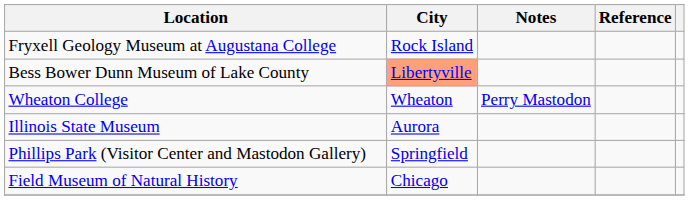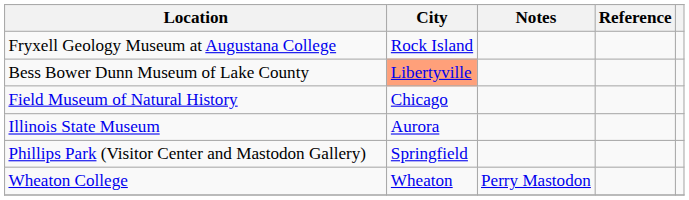 <table class="wikitable">
 <tr>
 <th width="350">Location</th>
 <th>City</th>
 <th>Notes</th>
 <th>Reference</th>
 <th></th>
 </tr>
 <tr>
 <td>Fryxell Geology Museum at <a href='#'>Augustana College</a></td>
 <td><a href='#'>Rock Island</a></td>
 <td></td>
 <td></td>
 <td></td>
 </tr>
 <tr>
 <td>Bess Bower Dunn Museum of Lake County</td>
 <td style="background: lightsalmon;"><a href='#'>Libertyville</a></td>
 <td></td>
 <td></td>
 <td></td>
 </tr>
 <tr>
-<td><a href='#'>Wheaton College</a></td>
-<td><a href='#'>Wheaton</a></td>
-<td><a href='#'>Perry Mastodon</a></td>
+<td><a href='#'>Field Museum of Natural History</a></td>
+<td><a href='#'>Chicago</a></td>
+<td></td>
 <td></td>
 <td></td>
 </tr>
 <tr>
 <td><a href='#'>Illinois State Museum</a></td>
 <td><a href='#'>Aurora</a></td>
 <td></td>
 <td></td>
 <td></td>
 </tr>
 <tr>
 <td><a href='#'>Phillips Park</a> (Visitor Center and Mastodon Gallery)</td>
 <td><a href='#'>Springfield</a></td>
 <td></td>
 <td></td>
 <td></td>
 </tr>
 <tr>
-<td><a href='#'>Field Museum of Natural History</a></td>
-<td><a href='#'>Chicago</a></td>
-<td></td>
+<td><a href='#'>Wheaton College</a></td>
+<td><a href='#'>Wheaton</a></td>
+<td><a href='#'>Perry Mastodon</a></td>
 <td></td>
 <td></td>
 </tr>
 <tr>
 </tr>
 </table>
